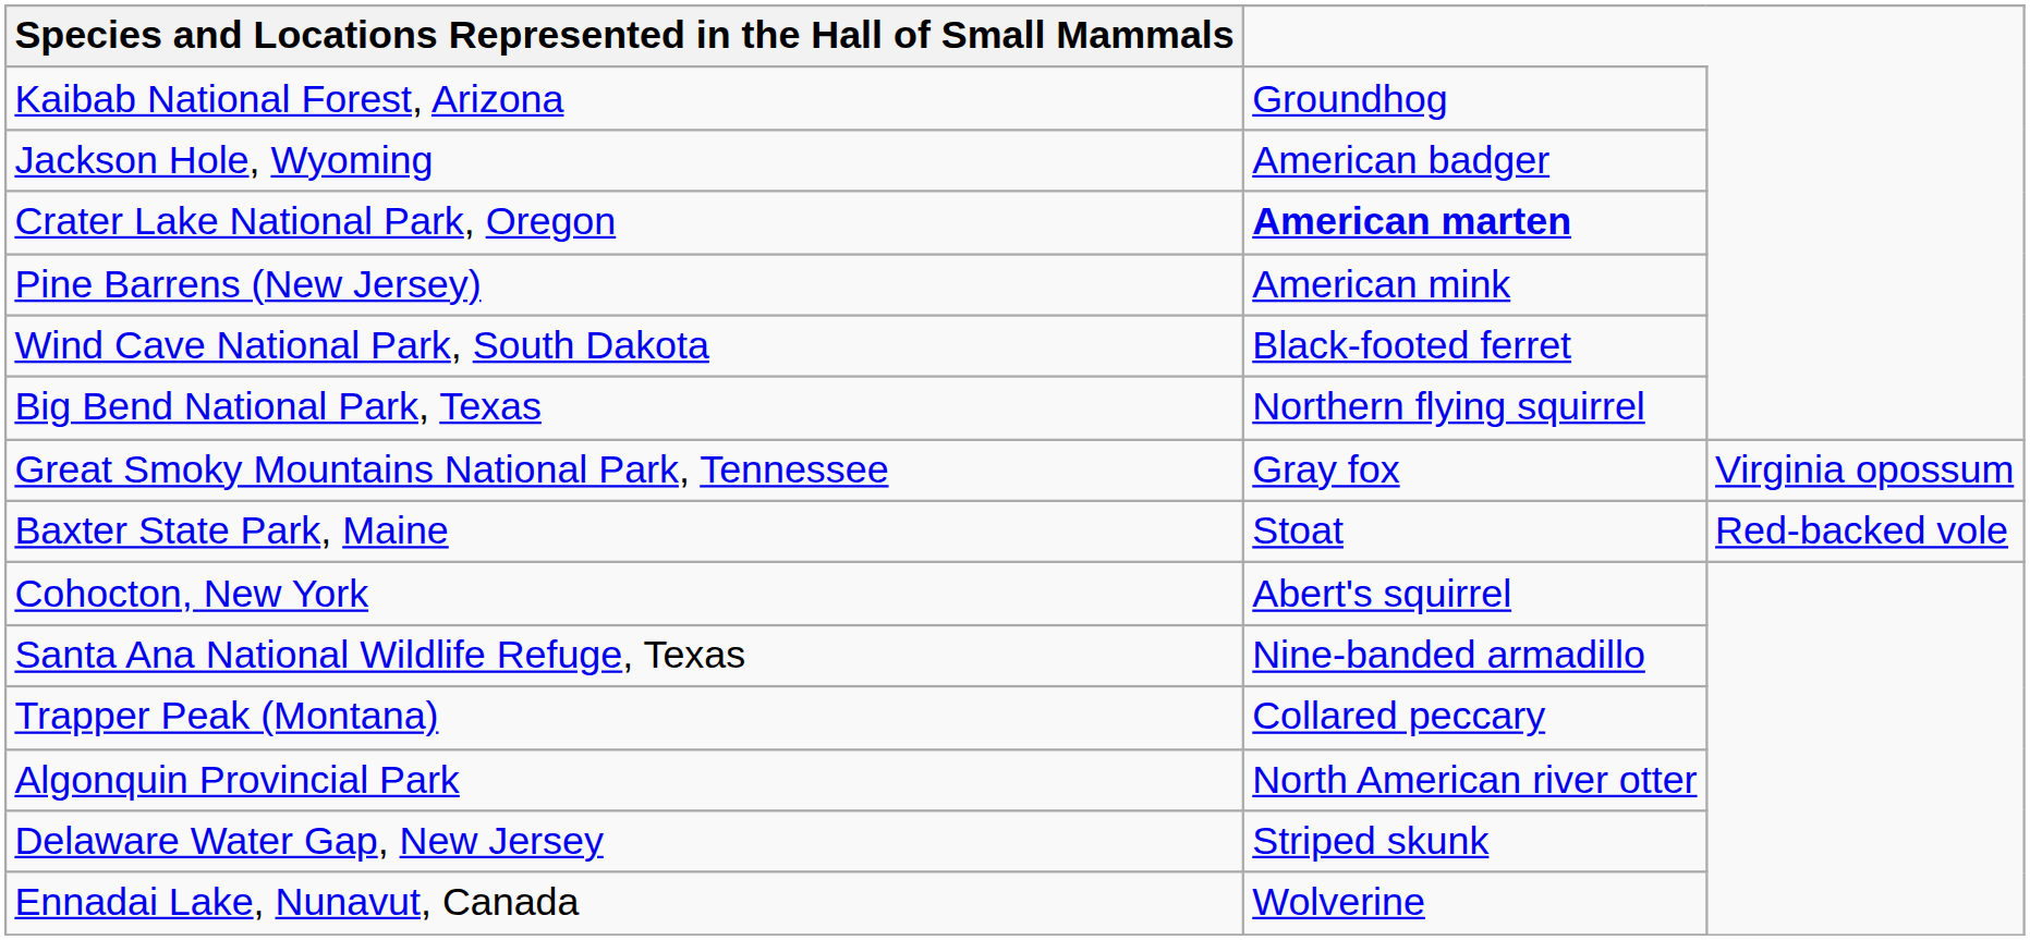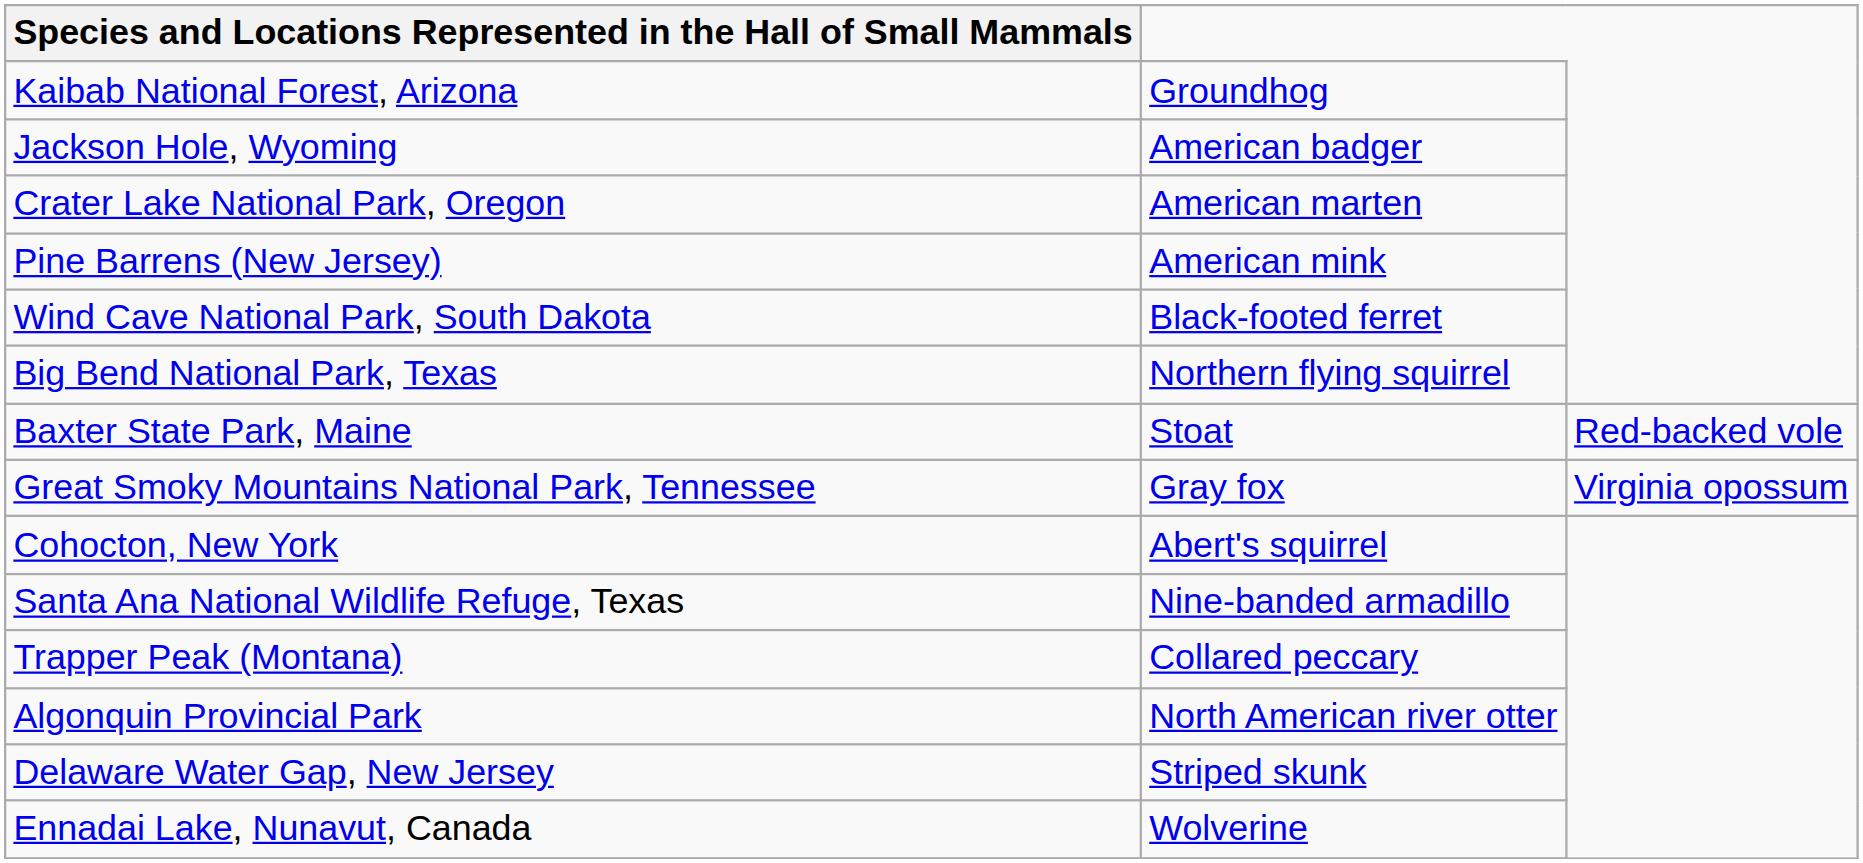 <table class="wikitable collapsible collapsed">
 <tr>
 <th>Species and Locations Represented in the Hall of Small Mammals</th>
 </tr>
 <tr>
 <td><a href='#'>Kaibab National Forest</a>, <a href='#'>Arizona</a></td>
 <td><a href='#'>Groundhog</a></td>
 </tr>
 <tr>
 <td><a href='#'>Jackson Hole</a>, <a href='#'>Wyoming</a></td>
 <td><a href='#'>American badger</a></td>
 </tr>
 <tr>
 <td><a href='#'>Crater Lake National Park</a>, <a href='#'>Oregon</a></td>
-<td><strong><a href='#'>American marten</a></strong></td>
+<td><a href='#'>American marten</a></td>
 </tr>
 <tr>
 <td><a href='#'>Pine Barrens (New Jersey)</a></td>
 <td><a href='#'>American mink</a></td>
 </tr>
 <tr>
 <td><a href='#'>Wind Cave National Park</a>, <a href='#'>South Dakota</a></td>
 <td><a href='#'>Black-footed ferret</a></td>
 </tr>
 <tr>
 <td><a href='#'>Big Bend National Park</a>, <a href='#'>Texas</a></td>
 <td><a href='#'>Northern flying squirrel</a></td>
 </tr>
 <tr>
+<td><a href='#'>Baxter State Park</a>, <a href='#'>Maine</a></td>
+<td><a href='#'>Stoat</a></td>
+<td><a href='#'>Red-backed vole</a></td>
+</tr>
+<tr>
 <td><a href='#'>Great Smoky Mountains National Park</a>, <a href='#'>Tennessee</a></td>
 <td><a href='#'>Gray fox</a></td>
 <td><a href='#'>Virginia opossum</a></td>
-</tr>
-<tr>
-<td><a href='#'>Baxter State Park</a>, <a href='#'>Maine</a></td>
-<td><a href='#'>Stoat</a></td>
-<td><a href='#'>Red-backed vole</a></td>
 </tr>
 <tr>
 <td><a href='#'>Cohocton, New York</a></td>
 <td><a href='#'>Abert's squirrel</a></td>
 </tr>
 <tr>
 <td><a href='#'>Santa Ana National Wildlife Refuge</a>, Texas</td>
 <td><a href='#'>Nine-banded armadillo</a></td>
 </tr>
 <tr>
 <td><a href='#'>Trapper Peak (Montana)</a></td>
 <td><a href='#'>Collared peccary</a></td>
 </tr>
 <tr>
 <td><a href='#'>Algonquin Provincial Park</a></td>
 <td><a href='#'>North American river otter</a></td>
 </tr>
 <tr>
 <td><a href='#'>Delaware Water Gap</a>, <a href='#'>New Jersey</a></td>
 <td><a href='#'>Striped skunk</a></td>
 </tr>
 <tr>
 <td><a href='#'>Ennadai Lake</a>, <a href='#'>Nunavut</a>, Canada</td>
 <td><a href='#'>Wolverine</a></td>
 </tr>
 <tr>
 </tr>
 </table>
